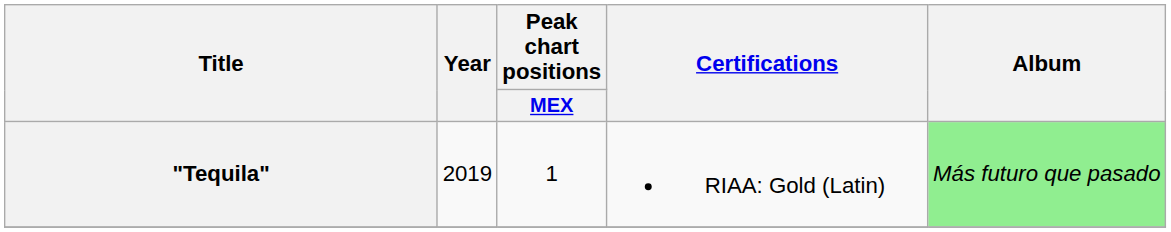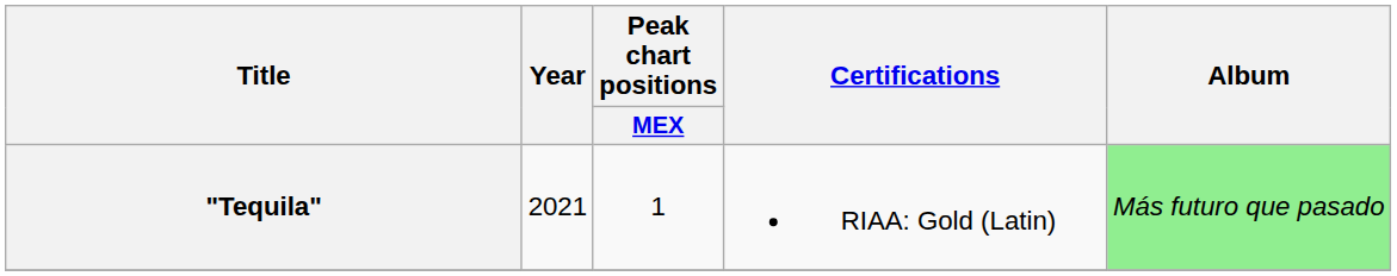 <table class="wikitable plainrowheaders" style="text-align:center;">
 <tr>
 <th scope="col" rowspan="2" style="width:19em;">Title</th>
 <th scope="col" rowspan="2">Year</th>
 <th scope="col" colspan="1">Peak chart positions</th>
 <th scope="col" rowspan="2" style="width:14em;"><a href='#'>Certifications</a></th>
 <th scope="col" rowspan="2">Album</th>
 </tr>
 <tr>
 <th scope="col" style="width:3em;font-size:90%;"><a href='#'>MEX</a><br></th>
 </tr>
 <tr>
 <th scope="row">"Tequila"<br></th>
-<td>2019</td>
+<td>2021</td>
 <td>1</td>
 <td><br><ul><li>RIAA: Gold (Latin)</li></ul></td>
 <td style="background: lightgreen;"><em>Más futuro que pasado</em></td>
 </tr>
 <tr>
 </tr>
 </table>
